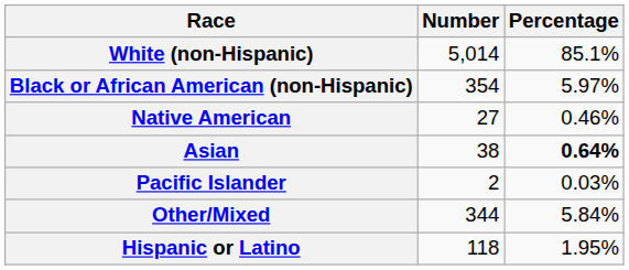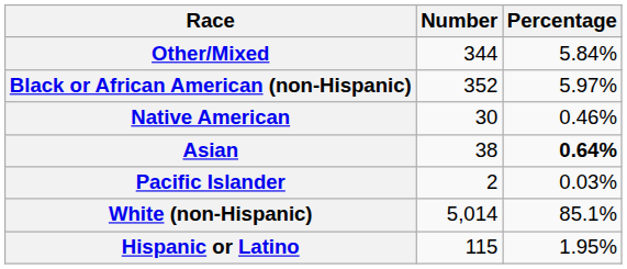 <table class="wikitable" style="text-align:right">
 <tr>
 <th scope="col">Race</th>
 <th scope="col">Number</th>
 <th scope="col">Percentage</th>
 </tr>
 <tr>
-<th scope="row"><a href='#'>White</a> (non-Hispanic)</th>
-<td>5,014</td>
-<td>85.1%</td>
+<th scope="row"><a href='#'>Other/Mixed</a></th>
+<td>344</td>
+<td>5.84%</td>
 </tr>
 <tr>
 <th scope="row"><a href='#'>Black or African American</a> (non-Hispanic)</th>
-<td>354</td>
+<td>352</td>
 <td>5.97%</td>
 </tr>
 <tr>
 <th scope="row"><a href='#'>Native American</a></th>
-<td>27</td>
+<td>30</td>
 <td>0.46%</td>
 </tr>
 <tr>
 <th scope="row"><a href='#'>Asian</a></th>
 <td>38</td>
 <td><strong>0.64%</strong></td>
 </tr>
 <tr>
 <th scope="row"><a href='#'>Pacific Islander</a></th>
 <td>2</td>
 <td>0.03%</td>
 </tr>
 <tr>
-<th scope="row"><a href='#'>Other/Mixed</a></th>
-<td>344</td>
-<td>5.84%</td>
+<th scope="row"><a href='#'>White</a> (non-Hispanic)</th>
+<td>5,014</td>
+<td>85.1%</td>
 </tr>
 <tr>
 <th scope="row"><a href='#'>Hispanic</a> or <a href='#'>Latino</a></th>
-<td>118</td>
+<td>115</td>
 <td>1.95%</td>
 </tr>
 </table>
